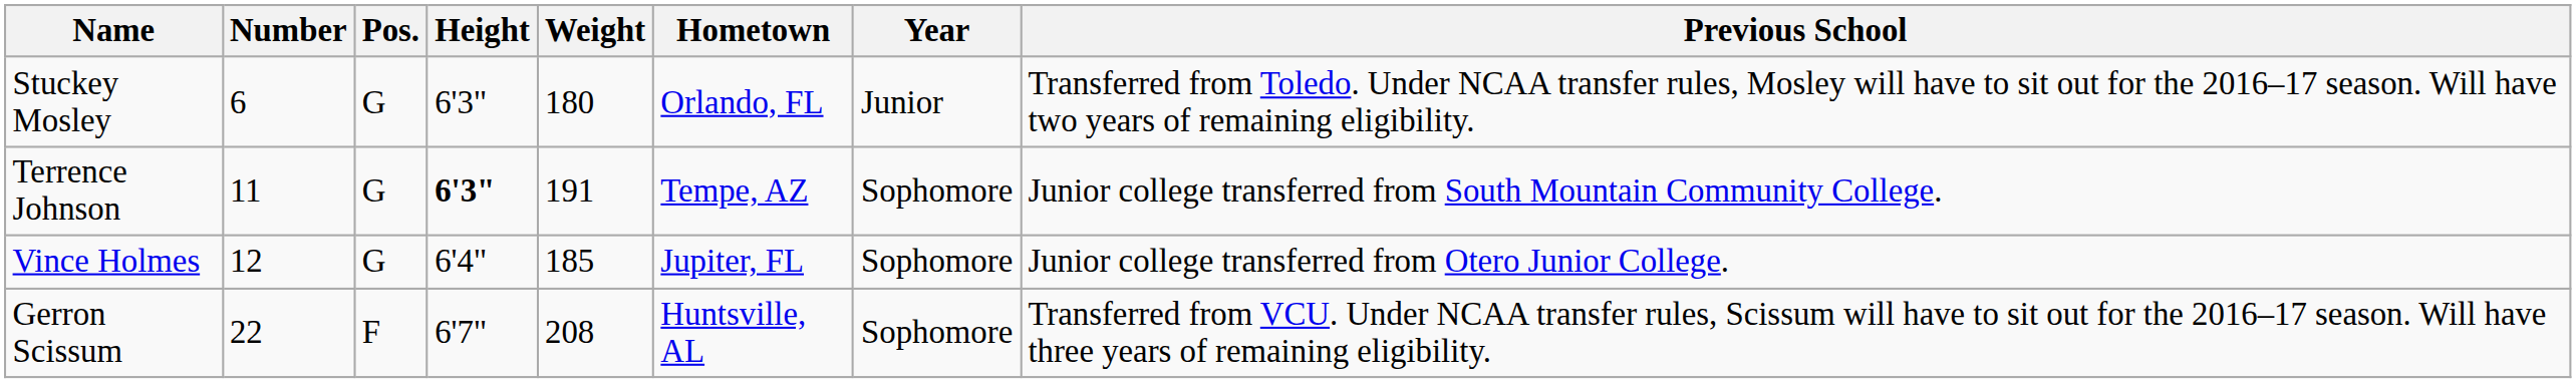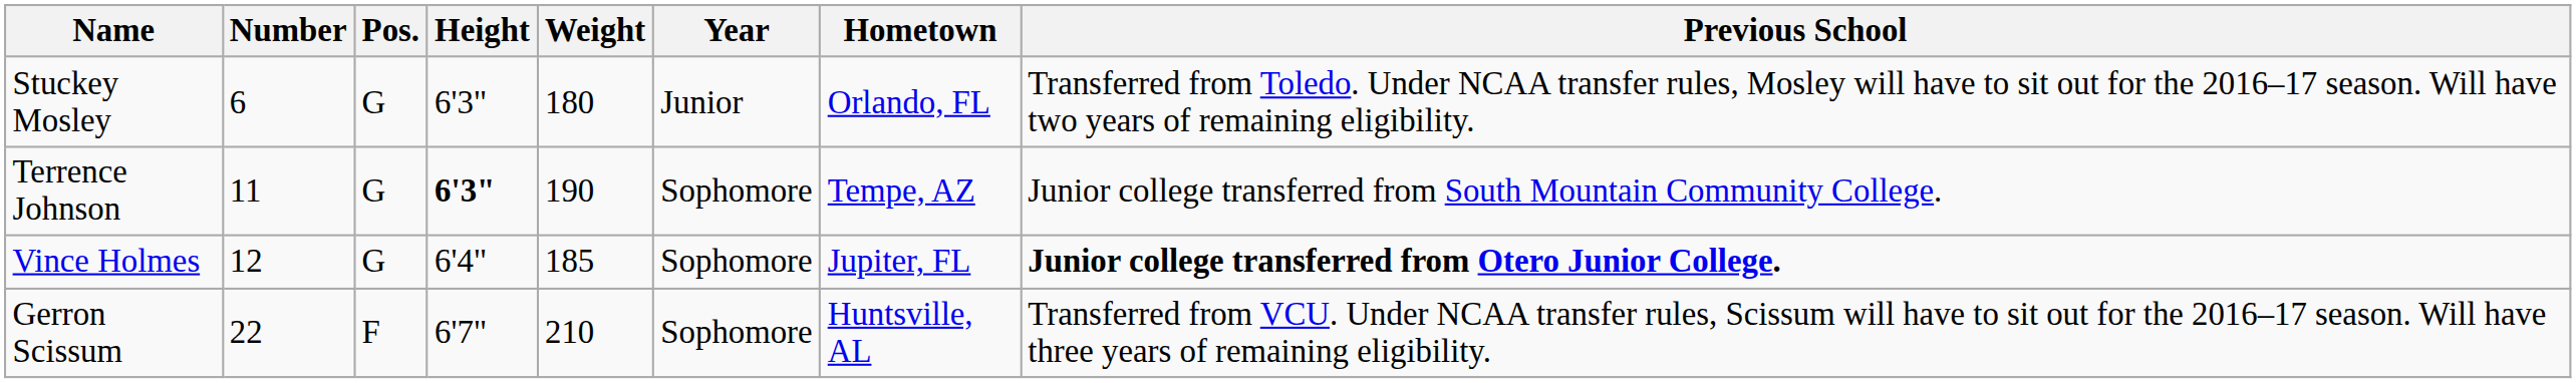 <table class="wikitable sortable" border="1">
 <tr>
 <th>Name</th>
 <th>Number</th>
 <th>Pos.</th>
 <th>Height</th>
 <th>Weight</th>
+<th>Year</th>
 <th>Hometown</th>
-<th>Year</th>
 <th class="unsortable">Previous School</th>
 </tr>
 <tr>
 <td>Stuckey Mosley</td>
 <td>6</td>
 <td>G</td>
 <td>6'3"</td>
 <td>180</td>
+<td>Junior</td>
 <td><a href='#'>Orlando, FL</a></td>
-<td>Junior</td>
 <td>Transferred from <a href='#'>Toledo</a>. Under NCAA transfer rules, Mosley will have to sit out for the 2016–17 season. Will have two years of remaining eligibility.</td>
 </tr>
 <tr>
 <td>Terrence Johnson</td>
 <td>11</td>
 <td>G</td>
 <td><strong>6'3"</strong></td>
-<td>191</td>
+<td>190</td>
+<td>Sophomore</td>
 <td><a href='#'>Tempe, AZ</a></td>
-<td>Sophomore</td>
 <td>Junior college transferred from <a href='#'>South Mountain Community College</a>.</td>
 </tr>
 <tr>
 <td><a href='#'>Vince Holmes</a></td>
 <td>12</td>
 <td>G</td>
 <td>6'4"</td>
 <td>185</td>
+<td>Sophomore</td>
 <td><a href='#'>Jupiter, FL</a></td>
-<td>Sophomore</td>
-<td>Junior college transferred from <a href='#'>Otero Junior College</a>.</td>
+<td><strong>Junior college transferred from <a href='#'>Otero Junior College</a>.</strong></td>
 </tr>
 <tr>
 <td>Gerron Scissum</td>
 <td>22</td>
 <td>F</td>
 <td>6'7"</td>
-<td>208</td>
+<td>210</td>
+<td>Sophomore</td>
 <td><a href='#'>Huntsville, AL</a></td>
-<td>Sophomore</td>
 <td>Transferred from <a href='#'>VCU</a>. Under NCAA transfer rules, Scissum will have to sit out for the 2016–17 season. Will have three years of remaining eligibility.</td>
 </tr>
 </table>
